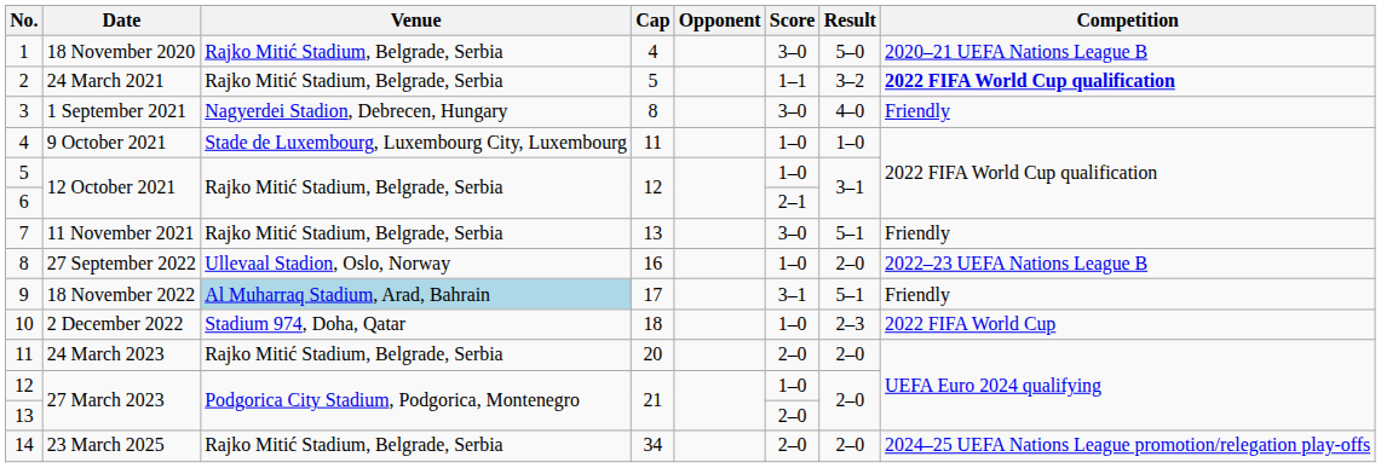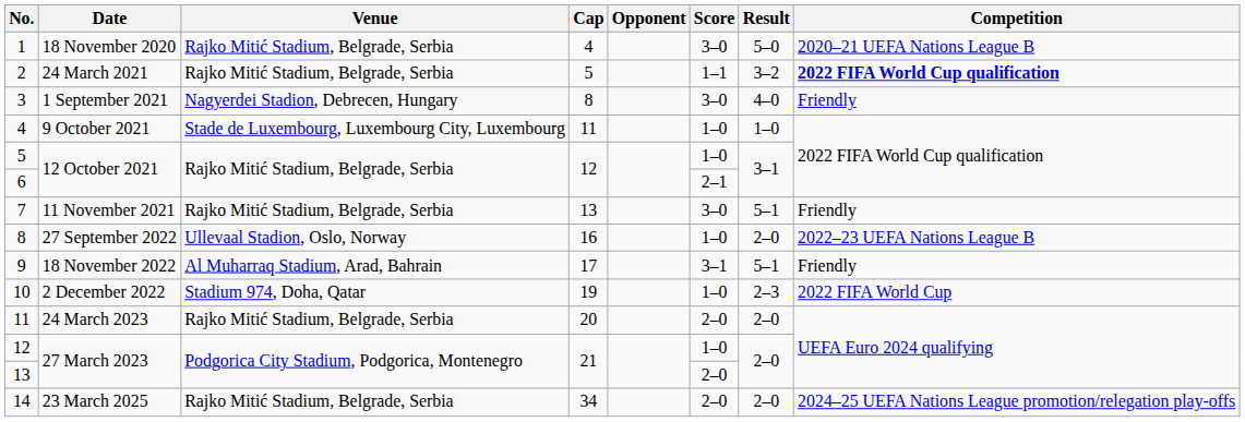 <table class="wikitable sortable">
 <tr>
 <th scope="col">No.</th>
 <th scope="col">Date</th>
 <th scope="col">Venue</th>
 <th>Cap</th>
 <th scope="col">Opponent</th>
 <th scope="col">Score</th>
 <th scope="col">Result</th>
 <th scope="col">Competition</th>
 </tr>
 <tr>
 <td align="center">1</td>
 <td>18 November 2020</td>
 <td><a href='#'>Rajko Mitić Stadium</a>, Belgrade, Serbia</td>
 <td align="center">4</td>
 <td></td>
 <td align="center">3–0</td>
 <td align="center">5–0</td>
 <td><a href='#'>2020–21 UEFA Nations League B</a></td>
 </tr>
 <tr>
 <td align="center">2</td>
 <td>24 March 2021</td>
 <td>Rajko Mitić Stadium, Belgrade, Serbia</td>
 <td align="center">5</td>
 <td></td>
 <td align="center">1–1</td>
 <td align="center">3–2</td>
 <td><strong><a href='#'>2022 FIFA World Cup qualification</a></strong></td>
 </tr>
 <tr>
 <td align="center">3</td>
 <td>1 September 2021</td>
 <td><a href='#'>Nagyerdei Stadion</a>, Debrecen, Hungary</td>
 <td align="center">8</td>
 <td></td>
 <td align="center">3–0</td>
 <td align="center">4–0</td>
 <td><a href='#'>Friendly</a></td>
 </tr>
 <tr>
 <td align="center">4</td>
 <td>9 October 2021</td>
 <td><a href='#'>Stade de Luxembourg</a>, Luxembourg City, Luxembourg</td>
 <td align="center">11</td>
 <td></td>
 <td align="center">1–0</td>
 <td align="center">1–0</td>
 <td rowspan="3">2022 FIFA World Cup qualification</td>
 </tr>
 <tr>
 <td align="center">5</td>
 <td rowspan="2">12 October 2021</td>
 <td rowspan="2">Rajko Mitić Stadium, Belgrade, Serbia</td>
 <td rowspan="2" align="center">12</td>
 <td rowspan="2"></td>
 <td align="center">1–0</td>
 <td rowspan="2" align="center">3–1</td>
 </tr>
 <tr>
 <td align="center">6</td>
 <td align="center">2–1</td>
 </tr>
 <tr>
 <td align="center">7</td>
 <td>11 November 2021</td>
 <td>Rajko Mitić Stadium, Belgrade, Serbia</td>
 <td align="center">13</td>
 <td></td>
 <td align="center">3–0</td>
 <td align="center">5–1</td>
 <td>Friendly</td>
 </tr>
 <tr>
 <td align="center">8</td>
 <td>27 September 2022</td>
 <td><a href='#'>Ullevaal Stadion</a>, Oslo, Norway</td>
 <td align="center">16</td>
 <td></td>
 <td align="center">1–0</td>
 <td align="center">2–0</td>
 <td><a href='#'>2022–23 UEFA Nations League B</a></td>
 </tr>
 <tr>
 <td align="center">9</td>
 <td>18 November 2022</td>
-<td style="background: lightblue;"><a href='#'>Al Muharraq Stadium</a>, Arad, Bahrain</td>
+<td><a href='#'>Al Muharraq Stadium</a>, Arad, Bahrain</td>
 <td align="center">17</td>
 <td></td>
 <td align="center">3–1</td>
 <td align="center">5–1</td>
 <td>Friendly</td>
 </tr>
 <tr>
 <td align="center">10</td>
 <td>2 December 2022</td>
 <td><a href='#'>Stadium 974</a>, Doha, Qatar</td>
-<td align="center">18</td>
+<td align="center">19</td>
 <td></td>
 <td align="center">1–0</td>
 <td align="center">2–3</td>
 <td><a href='#'>2022 FIFA World Cup</a></td>
 </tr>
 <tr>
 <td align="center">11</td>
 <td>24 March 2023</td>
 <td>Rajko Mitić Stadium, Belgrade, Serbia</td>
 <td align="center">20</td>
 <td></td>
 <td align="center">2–0</td>
 <td align="center">2–0</td>
 <td rowspan="3"><a href='#'>UEFA Euro 2024 qualifying</a></td>
 </tr>
 <tr>
 <td align="center">12</td>
 <td rowspan="2">27 March 2023</td>
 <td rowspan="2"><a href='#'>Podgorica City Stadium</a>, Podgorica, Montenegro</td>
 <td rowspan="2" align="center">21</td>
 <td rowspan="2"></td>
 <td align="center">1–0</td>
 <td rowspan="2" align="center">2–0</td>
 </tr>
 <tr>
 <td align="center">13</td>
 <td align="center">2–0</td>
 </tr>
 <tr>
 <td align="center">14</td>
 <td>23 March 2025</td>
 <td>Rajko Mitić Stadium, Belgrade, Serbia</td>
 <td align="center">34</td>
 <td></td>
 <td align="center">2–0</td>
 <td align="center">2–0</td>
 <td><a href='#'>2024–25 UEFA Nations League promotion/relegation play-offs</a></td>
 </tr>
 </table>
